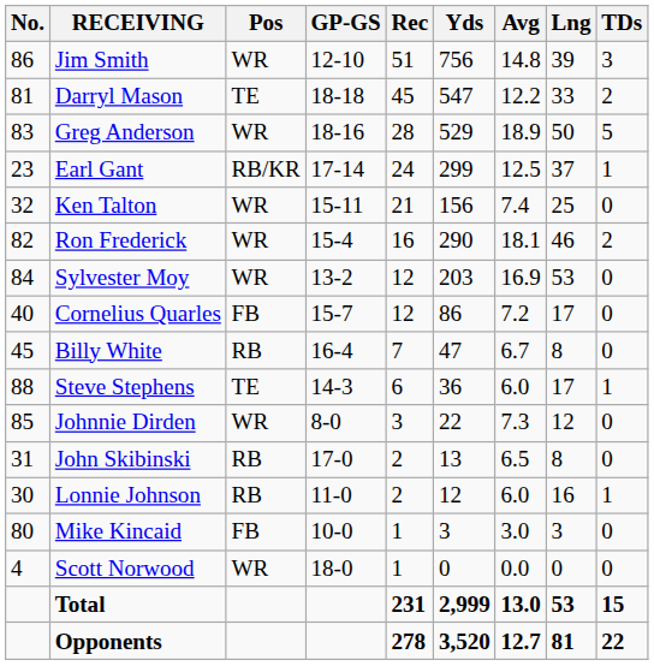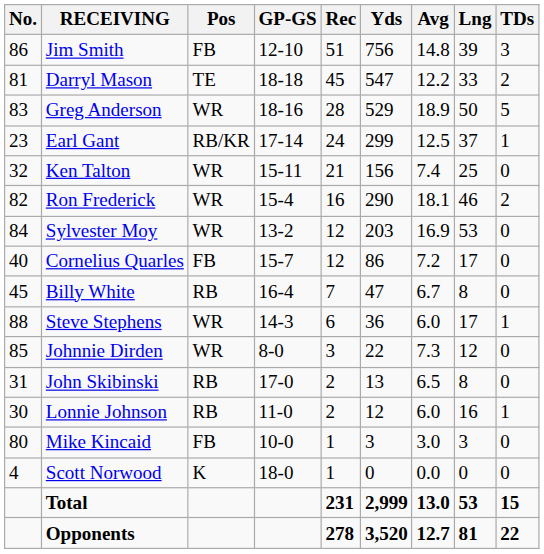 <table class="wikitable" style="white-space:nowrap;">
 <tr>
 <th>No.</th>
 <th>RECEIVING</th>
 <th>Pos</th>
 <th>GP-GS</th>
 <th>Rec</th>
 <th>Yds</th>
 <th>Avg</th>
 <th>Lng</th>
 <th>TDs</th>
 </tr>
 <tr>
 <td>86</td>
 <td><a href='#'>Jim Smith</a></td>
-<td>WR</td>
+<td>FB</td>
 <td>12-10</td>
 <td>51</td>
 <td>756</td>
 <td>14.8</td>
 <td>39</td>
 <td>3</td>
 </tr>
 <tr>
 <td>81</td>
 <td><a href='#'>Darryl Mason</a></td>
 <td>TE</td>
 <td>18-18</td>
 <td>45</td>
 <td>547</td>
 <td>12.2</td>
 <td>33</td>
 <td>2</td>
 </tr>
 <tr>
 <td>83</td>
 <td><a href='#'>Greg Anderson</a></td>
 <td>WR</td>
 <td>18-16</td>
 <td>28</td>
 <td>529</td>
 <td>18.9</td>
 <td>50</td>
 <td>5</td>
 </tr>
 <tr>
 <td>23</td>
 <td><a href='#'>Earl Gant</a></td>
 <td>RB/KR</td>
 <td>17-14</td>
 <td>24</td>
 <td>299</td>
 <td>12.5</td>
 <td>37</td>
 <td>1</td>
 </tr>
 <tr>
 <td>32</td>
 <td><a href='#'>Ken Talton</a></td>
 <td>WR</td>
 <td>15-11</td>
 <td>21</td>
 <td>156</td>
 <td>7.4</td>
 <td>25</td>
 <td>0</td>
 </tr>
 <tr>
 <td>82</td>
 <td><a href='#'>Ron Frederick</a></td>
 <td>WR</td>
 <td>15-4</td>
 <td>16</td>
 <td>290</td>
 <td>18.1</td>
 <td>46</td>
 <td>2</td>
 </tr>
 <tr>
 <td>84</td>
 <td><a href='#'>Sylvester Moy</a></td>
 <td>WR</td>
 <td>13-2</td>
 <td>12</td>
 <td>203</td>
 <td>16.9</td>
 <td>53</td>
 <td>0</td>
 </tr>
 <tr>
 <td>40</td>
 <td><a href='#'>Cornelius Quarles</a></td>
 <td>FB</td>
 <td>15-7</td>
 <td>12</td>
 <td>86</td>
 <td>7.2</td>
 <td>17</td>
 <td>0</td>
 </tr>
 <tr>
 <td>45</td>
 <td><a href='#'>Billy White</a></td>
 <td>RB</td>
 <td>16-4</td>
 <td>7</td>
 <td>47</td>
 <td>6.7</td>
 <td>8</td>
 <td>0</td>
 </tr>
 <tr>
 <td>88</td>
 <td><a href='#'>Steve Stephens</a></td>
-<td>TE</td>
+<td>WR</td>
 <td>14-3</td>
 <td>6</td>
 <td>36</td>
 <td>6.0</td>
 <td>17</td>
 <td>1</td>
 </tr>
 <tr>
 <td>85</td>
 <td><a href='#'>Johnnie Dirden</a></td>
 <td>WR</td>
 <td>8-0</td>
 <td>3</td>
 <td>22</td>
 <td>7.3</td>
 <td>12</td>
 <td>0</td>
 </tr>
 <tr>
 <td>31</td>
 <td><a href='#'>John Skibinski</a></td>
 <td>RB</td>
 <td>17-0</td>
 <td>2</td>
 <td>13</td>
 <td>6.5</td>
 <td>8</td>
 <td>0</td>
 </tr>
 <tr>
 <td>30</td>
 <td><a href='#'>Lonnie Johnson</a></td>
 <td>RB</td>
 <td>11-0</td>
 <td>2</td>
 <td>12</td>
 <td>6.0</td>
 <td>16</td>
 <td>1</td>
 </tr>
 <tr>
 <td>80</td>
 <td><a href='#'>Mike Kincaid</a></td>
 <td>FB</td>
 <td>10-0</td>
 <td>1</td>
 <td>3</td>
 <td>3.0</td>
 <td>3</td>
 <td>0</td>
 </tr>
 <tr>
 <td>4</td>
 <td><a href='#'>Scott Norwood</a></td>
-<td>WR</td>
+<td>K</td>
 <td>18-0</td>
 <td>1</td>
 <td>0</td>
 <td>0.0</td>
 <td>0</td>
 <td>0</td>
 </tr>
 <tr>
 <td></td>
 <td><strong>Total</strong></td>
 <td></td>
 <td></td>
 <td><strong>231</strong></td>
 <td><strong>2,999</strong></td>
 <td><strong>13.0</strong></td>
 <td><strong>53</strong></td>
 <td><strong>15</strong></td>
 </tr>
 <tr>
 <td></td>
 <td><strong>Opponents</strong></td>
 <td></td>
 <td></td>
 <td><strong>278</strong></td>
 <td><strong>3,520</strong></td>
 <td><strong>12.7</strong></td>
 <td><strong>81</strong></td>
 <td><strong>22</strong></td>
 </tr>
 </table>
